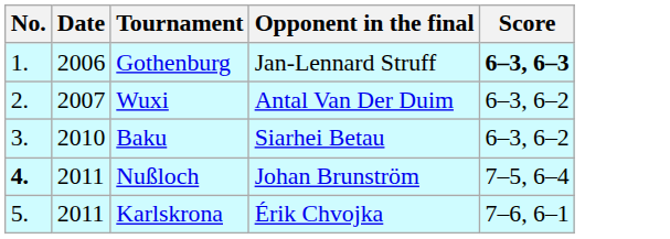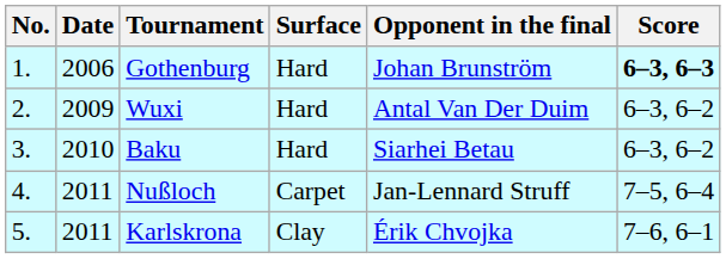 <table class="wikitable">
 <tr>
 <th>No.</th>
 <th>Date</th>
 <th>Tournament</th>
+<th>Surface</th>
 <th>Opponent in the final</th>
 <th>Score</th>
 </tr>
 <tr bgcolor="CFFCFF">
 <td>1.</td>
 <td>2006</td>
 <td><a href='#'>Gothenburg</a></td>
-<td> Jan-Lennard Struff</td>
+<td>Hard</td>
+<td> <a href='#'>Johan Brunström</a></td>
 <td><strong>6–3, 6–3</strong></td>
 </tr>
 <tr bgcolor="CFFCFF">
 <td>2.</td>
-<td>2007</td>
+<td>2009</td>
 <td><a href='#'>Wuxi</a></td>
+<td>Hard</td>
 <td> <a href='#'>Antal Van Der Duim</a></td>
 <td>6–3, 6–2</td>
 </tr>
 <tr bgcolor="CFFCFF">
 <td>3.</td>
 <td>2010</td>
 <td><a href='#'>Baku</a></td>
+<td>Hard</td>
 <td> <a href='#'>Siarhei Betau</a></td>
 <td>6–3, 6–2</td>
 </tr>
 <tr bgcolor="CFFCFF">
-<td><strong>4.</strong></td>
+<td>4.</td>
 <td>2011</td>
 <td><a href='#'>Nußloch</a></td>
-<td> <a href='#'>Johan Brunström</a></td>
+<td>Carpet</td>
+<td> Jan-Lennard Struff</td>
 <td>7–5, 6–4</td>
 </tr>
 <tr bgcolor="CFFCFF">
 <td>5.</td>
 <td>2011</td>
 <td><a href='#'>Karlskrona</a></td>
+<td>Clay</td>
 <td> <a href='#'>Érik Chvojka</a></td>
 <td>7–6, 6–1</td>
 </tr>
 </table>
